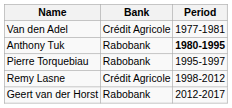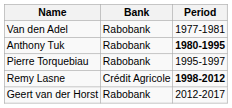 <table class="wikitable">
 <tr>
 <th>Name</th>
 <th>Bank</th>
 <th>Period</th>
 </tr>
 <tr>
 <td>Van den Adel</td>
-<td>Crédit Agricole</td>
+<td>Rabobank</td>
 <td>1977-1981</td>
 </tr>
 <tr>
 <td>Anthony Tuk</td>
 <td>Rabobank</td>
 <td><strong>1980-1995</strong></td>
 </tr>
 <tr>
 <td>Pierre Torquebiau</td>
 <td>Rabobank</td>
 <td>1995-1997</td>
 </tr>
 <tr>
 <td>Remy Lasne</td>
 <td>Crédit Agricole</td>
-<td>1998-2012</td>
+<td><strong>1998-2012</strong></td>
 </tr>
 <tr>
 <td>Geert van der Horst</td>
 <td>Rabobank</td>
 <td>2012-2017</td>
 </tr>
 </table>
